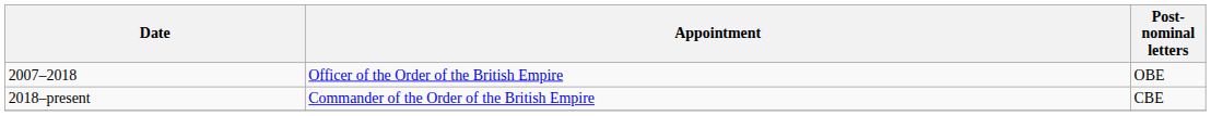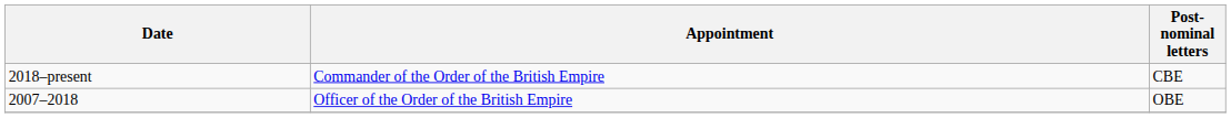 <table class="wikitable" style="width:100%;">
 <tr>
 <th style="width:20%;">Date</th>
 <th style="width:55%;">Appointment</th>
 <th style="width:5%;">Post-nominal letters</th>
 </tr>
 <tr>
+<td>2018–present</td>
+<td><a href='#'>Commander of the Order of the British Empire</a></td>
+<td>CBE</td>
+</tr>
+<tr>
 <td>2007–2018</td>
 <td><a href='#'>Officer of the Order of the British Empire</a></td>
 <td>OBE</td>
 </tr>
 <tr>
-<td>2018–present</td>
-<td><a href='#'>Commander of the Order of the British Empire</a></td>
-<td>CBE</td>
-</tr>
-<tr>
 </tr>
 </table>
